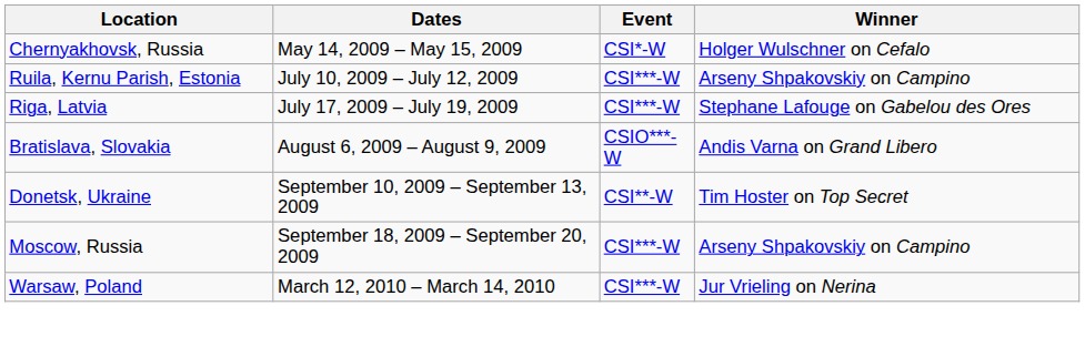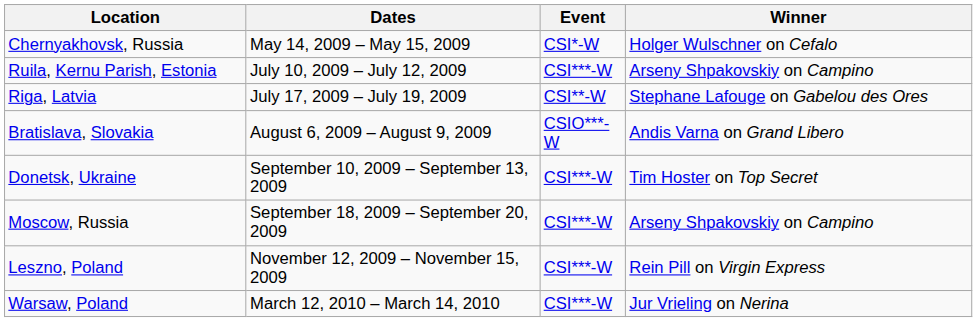 <table class="wikitable">
 <tr>
 <th width=225>Location</th>
 <th width=275>Dates</th>
 <th width=75>Event</th>
 <th width=325>Winner</th>
 </tr>
 <tr>
 <td> <a href='#'>Chernyakhovsk</a>, Russia</td>
 <td>May 14, 2009 – May 15, 2009</td>
 <td><a href='#'>CSI*-W</a></td>
 <td> <a href='#'>Holger Wulschner</a> on <em>Cefalo</em></td>
 </tr>
 <tr>
 <td> <a href='#'>Ruila</a>, <a href='#'>Kernu Parish</a>, <a href='#'>Estonia</a></td>
 <td>July 10, 2009 – July 12, 2009</td>
 <td><a href='#'>CSI***-W</a></td>
 <td> <a href='#'>Arseny Shpakovskiy</a> on <em>Campino</em></td>
 </tr>
 <tr>
 <td> <a href='#'>Riga</a>, <a href='#'>Latvia</a></td>
 <td>July 17, 2009 – July 19, 2009</td>
-<td><a href='#'>CSI***-W</a></td>
+<td><a href='#'>CSI**-W</a></td>
 <td> <a href='#'>Stephane Lafouge</a> on <em>Gabelou des Ores</em></td>
 </tr>
 <tr>
 <td> <a href='#'>Bratislava</a>, <a href='#'>Slovakia</a></td>
 <td>August 6, 2009 – August 9, 2009</td>
 <td><a href='#'>CSIO***-W</a></td>
 <td> <a href='#'>Andis Varna</a>  on <em>Grand Libero</em></td>
 </tr>
 <tr>
 <td> <a href='#'>Donetsk</a>, <a href='#'>Ukraine</a></td>
 <td>September 10, 2009 – September 13, 2009</td>
-<td><a href='#'>CSI**-W</a></td>
+<td><a href='#'>CSI***-W</a></td>
 <td> <a href='#'>Tim Hoster</a> on <em>Top Secret</em></td>
 </tr>
 <tr>
 <td> <a href='#'>Moscow</a>, Russia</td>
 <td>September 18, 2009 – September 20, 2009</td>
 <td><a href='#'>CSI***-W</a></td>
 <td> <a href='#'>Arseny Shpakovskiy</a> on <em>Campino</em></td>
 </tr>
 <tr>
+<td> <a href='#'>Leszno</a>, <a href='#'>Poland</a></td>
+<td>November 12, 2009 – November 15, 2009</td>
+<td><a href='#'>CSI***-W</a></td>
+<td> <a href='#'>Rein Pill</a> on <em>Virgin Express</em></td>
+</tr>
+<tr>
 <td> <a href='#'>Warsaw</a>, <a href='#'>Poland</a></td>
 <td>March 12, 2010 – March 14, 2010</td>
 <td><a href='#'>CSI***-W</a></td>
 <td> <a href='#'>Jur Vrieling</a> on <em>Nerina</em></td>
 </tr>
 </table>
